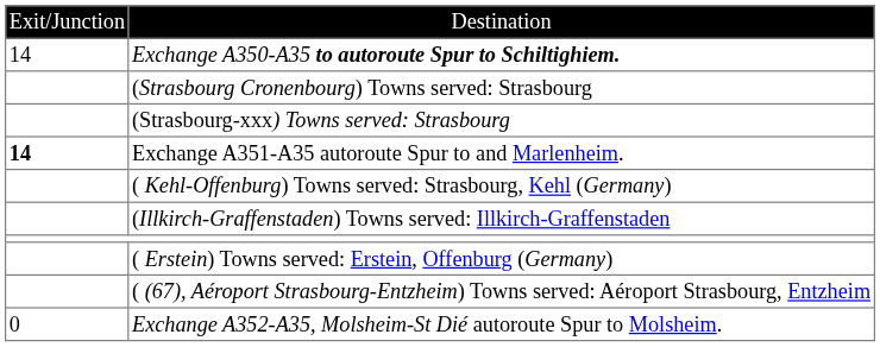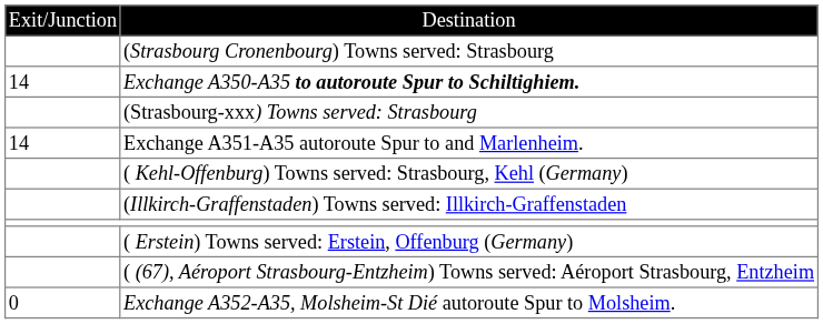 <table border=1 cellpadding=2 style="margin-left:1em; margin-bottom: 1em; color: black; border-collapse: collapse; font-size: 95%;">
 <tr align="center" bgcolor="000000" style="color: white">
 <td>Exit/Junction</td>
 <td>Destination</td>
+</tr>
+<tr>
+<td></td>
+<td>(<em>Strasbourg Cronenbourg</em>) Towns served: Strasbourg</td>
 </tr>
 <tr>
 <td> 14</td>
 <td><em>Exchange A350-A35<strong> <strong><em></em></strong> to autoroute Spur to Schiltighiem.</td>
 </tr>
 <tr>
 <td></td>
-<td>(<em>Strasbourg Cronenbourg</em>) Towns served: Strasbourg</td>
-</tr>
-<tr>
-<td></td>
 <td>(</em>Strasbourg-xxx<em>) Towns served: Strasbourg</td>
 </tr>
 <tr>
-<td><strong> 14</strong></td>
+<td> 14</td>
 <td></em>Exchange A351-A35</strong> <strong><em></em></strong> autoroute Spur to <strong><em></em></strong> and <a href='#'>Marlenheim</a>.</td>
 </tr>
 <tr>
 <td></td>
 <td>(<strong><em></em></strong> <em>Kehl-Offenburg</em>) Towns served: Strasbourg, <a href='#'>Kehl</a> (<em>Germany</em>)</td>
 </tr>
 <tr>
 <td></td>
 <td>(<em>Illkirch-Graffenstaden</em>) Towns served: <a href='#'>Illkirch-Graffenstaden</a></td>
 </tr>
 <tr>
 <td colspan="2"></td>
 </tr>
 <tr>
 <td></td>
 <td>(<strong><em></em></strong> <em>Erstein</em>) Towns served: <a href='#'>Erstein</a>, <a href='#'>Offenburg</a> (<em>Germany</em>)</td>
 </tr>
 <tr>
 <td></td>
 <td>(<strong><em></em></strong> <em>(67), Aéroport Strasbourg-Entzheim</em>) Towns served: Aéroport Strasbourg, <a href='#'>Entzheim</a></td>
 </tr>
 <tr>
 <td> 0</td>
 <td><em>Exchange A352-A35, Molsheim-St Dié</em> <strong><em></em></strong> autoroute Spur to <a href='#'>Molsheim</a>.</td>
 </tr>
 </table>
